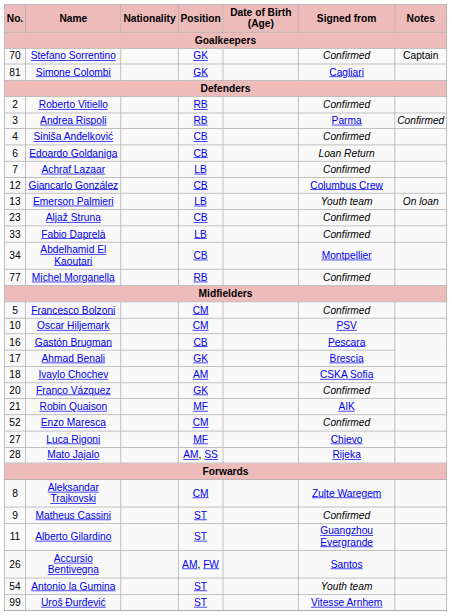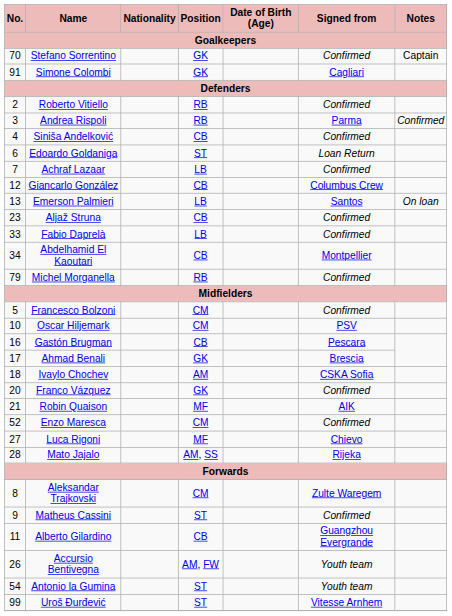 <table class="wikitable" style="text-align: center; font-size:90%" width=100%>
 <tr>
 <th style="background: #EEBBBB; color:black" align=right>No.</th>
 <th style="background: #EEBBBB; color:black" align=right>Name</th>
 <th style="background: #EEBBBB; color:black" align=right>Nationality</th>
 <th style="background: #EEBBBB; color:black" align=right>Position</th>
 <th style="background: #EEBBBB; color:black" align=right>Date of Birth (Age)</th>
 <th style="background: #EEBBBB; color:black" align=right>Signed from</th>
 <th style="background: #EEBBBB; color:black" align=right>Notes</th>
 </tr>
 <tr>
 <th colspan=8 style="background: #EEBBBB" align=right>Goalkeepers</th>
 </tr>
 <tr>
 <td>70</td>
 <td><a href='#'>Stefano Sorrentino</a></td>
 <td></td>
 <td><a href='#'>GK</a></td>
 <td></td>
 <td><em>Confirmed</em></td>
 <td>Captain</td>
 </tr>
 <tr>
-<td>81</td>
+<td>91</td>
 <td><a href='#'>Simone Colombi</a></td>
 <td></td>
 <td><a href='#'>GK</a></td>
 <td></td>
 <td> <a href='#'>Cagliari</a></td>
 <td></td>
 </tr>
 <tr>
 <th colspan=8 style="background: #EEBBBB" align=right>Defenders</th>
 </tr>
 <tr>
 <td>2</td>
 <td><a href='#'>Roberto Vitiello</a></td>
 <td></td>
 <td><a href='#'>RB</a></td>
 <td></td>
 <td><em>Confirmed</em></td>
 <td></td>
 </tr>
 <tr>
 <td>3</td>
 <td><a href='#'>Andrea Rispoli</a></td>
 <td></td>
 <td><a href='#'>RB</a></td>
 <td></td>
 <td> <a href='#'>Parma</a></td>
 <td><em>Confirmed</em></td>
 </tr>
 <tr>
 <td>4</td>
 <td><a href='#'>Siniša Anđelković</a></td>
 <td></td>
 <td><a href='#'>CB</a></td>
 <td></td>
 <td><em>Confirmed</em></td>
 <td></td>
 </tr>
 <tr>
 <td>6</td>
 <td><a href='#'>Edoardo Goldaniga</a></td>
 <td></td>
-<td><a href='#'>CB</a></td>
+<td><a href='#'>ST</a></td>
 <td></td>
 <td><em>Loan Return</em></td>
 <td></td>
 </tr>
 <tr>
 <td>7</td>
 <td><a href='#'>Achraf Lazaar</a></td>
 <td></td>
 <td><a href='#'>LB</a></td>
 <td></td>
 <td><em>Confirmed</em></td>
 <td></td>
 </tr>
 <tr>
 <td>12</td>
 <td><a href='#'>Giancarlo González</a></td>
 <td></td>
 <td><a href='#'>CB</a></td>
 <td></td>
 <td> <a href='#'>Columbus Crew</a></td>
 <td></td>
 </tr>
 <tr>
 <td>13</td>
 <td><a href='#'>Emerson Palmieri</a></td>
 <td></td>
 <td><a href='#'>LB</a></td>
 <td></td>
-<td><em>Youth team</em></td>
+<td> <a href='#'>Santos</a></td>
 <td><em>On loan</em></td>
 </tr>
 <tr>
 <td>23</td>
 <td><a href='#'>Aljaž Struna</a></td>
 <td></td>
 <td><a href='#'>CB</a></td>
 <td></td>
 <td><em>Confirmed</em></td>
 <td></td>
 </tr>
 <tr>
 <td>33</td>
 <td><a href='#'>Fabio Daprelà</a></td>
 <td></td>
 <td><a href='#'>LB</a></td>
 <td></td>
 <td><em>Confirmed</em></td>
 <td></td>
 </tr>
 <tr>
 <td>34</td>
 <td><a href='#'>Abdelhamid El Kaoutari</a></td>
 <td></td>
 <td><a href='#'>CB</a></td>
 <td></td>
 <td> <a href='#'>Montpellier</a></td>
 <td></td>
 </tr>
 <tr>
-<td>77</td>
+<td>79</td>
 <td><a href='#'>Michel Morganella</a></td>
 <td></td>
 <td><a href='#'>RB</a></td>
 <td></td>
 <td><em>Confirmed</em></td>
 </tr>
 <tr>
 <th colspan=8 style="background: #EEBBBB" align=right>Midfielders</th>
 </tr>
 <tr>
 <td>5</td>
 <td><a href='#'>Francesco Bolzoni</a></td>
 <td></td>
 <td><a href='#'>CM</a></td>
 <td></td>
 <td><em>Confirmed</em></td>
 <td></td>
 </tr>
 <tr>
 <td>10</td>
 <td><a href='#'>Oscar Hiljemark</a></td>
 <td></td>
 <td><a href='#'>CM</a></td>
 <td></td>
 <td> <a href='#'>PSV</a></td>
 <td></td>
 </tr>
 <tr>
 <td>16</td>
 <td><a href='#'>Gastón Brugman</a></td>
 <td></td>
 <td><a href='#'>CB</a></td>
 <td></td>
 <td> <a href='#'>Pescara</a></td>
 </tr>
 <tr>
 <td>17</td>
 <td><a href='#'>Ahmad Benali</a></td>
 <td></td>
 <td><a href='#'>GK</a></td>
 <td></td>
 <td> <a href='#'>Brescia</a></td>
 </tr>
 <tr>
 <td>18</td>
 <td><a href='#'>Ivaylo Chochev</a></td>
 <td></td>
 <td><a href='#'>AM</a></td>
 <td></td>
 <td> <a href='#'>CSKA Sofia</a></td>
 <td></td>
 </tr>
 <tr>
 <td>20</td>
 <td><a href='#'>Franco Vázquez</a></td>
 <td></td>
 <td><a href='#'>GK</a></td>
 <td></td>
 <td><em>Confirmed</em></td>
 <td></td>
 </tr>
 <tr>
 <td>21</td>
 <td><a href='#'>Robin Quaison</a></td>
 <td></td>
 <td><a href='#'>MF</a></td>
 <td></td>
 <td> <a href='#'>AIK</a></td>
 <td></td>
 </tr>
 <tr>
 <td>52</td>
 <td><a href='#'>Enzo Maresca</a></td>
 <td></td>
 <td><a href='#'>CM</a></td>
 <td></td>
 <td><em>Confirmed</em></td>
 <td></td>
 </tr>
 <tr>
 <td>27</td>
 <td><a href='#'>Luca Rigoni</a></td>
 <td></td>
 <td><a href='#'>MF</a></td>
 <td></td>
 <td> <a href='#'>Chievo</a></td>
 <td></td>
 </tr>
 <tr>
 <td>28</td>
 <td><a href='#'>Mato Jajalo</a></td>
 <td></td>
 <td><a href='#'>AM</a>, <a href='#'>SS</a></td>
 <td></td>
 <td> <a href='#'>Rijeka</a></td>
 </tr>
 <tr>
 <th colspan=8 style="background: #EEBBBB" align=right>Forwards</th>
 </tr>
 <tr>
 <td>8</td>
 <td><a href='#'>Aleksandar Trajkovski</a></td>
 <td></td>
 <td><a href='#'>CM</a></td>
 <td></td>
 <td> <a href='#'>Zulte Waregem</a></td>
 </tr>
 <tr>
 <td>9</td>
 <td><a href='#'>Matheus Cassini</a></td>
 <td></td>
 <td><a href='#'>ST</a></td>
 <td></td>
 <td><em>Confirmed</em></td>
 <td></td>
 </tr>
 <tr>
 <td>11</td>
 <td><a href='#'>Alberto Gilardino</a></td>
 <td></td>
-<td><a href='#'>ST</a></td>
+<td><a href='#'>CB</a></td>
 <td></td>
 <td> <a href='#'>Guangzhou Evergrande</a></td>
 <td></td>
 </tr>
 <tr>
 <td>26</td>
 <td><a href='#'>Accursio Bentivegna</a></td>
 <td></td>
 <td><a href='#'>AM</a>, <a href='#'>FW</a></td>
 <td></td>
-<td> <a href='#'>Santos</a></td>
+<td><em>Youth team</em></td>
 <td></td>
 </tr>
 <tr>
 <td>54</td>
 <td><a href='#'>Antonio la Gumina</a></td>
 <td></td>
 <td><a href='#'>ST</a></td>
 <td></td>
 <td><em>Youth team</em></td>
 <td></td>
 </tr>
 <tr>
 <td>99</td>
 <td><a href='#'>Uroš Đurđević</a></td>
 <td></td>
 <td><a href='#'>ST</a></td>
 <td></td>
 <td> <a href='#'>Vitesse Arnhem</a></td>
 <td></td>
 </tr>
 <tr>
 </tr>
 </table>
